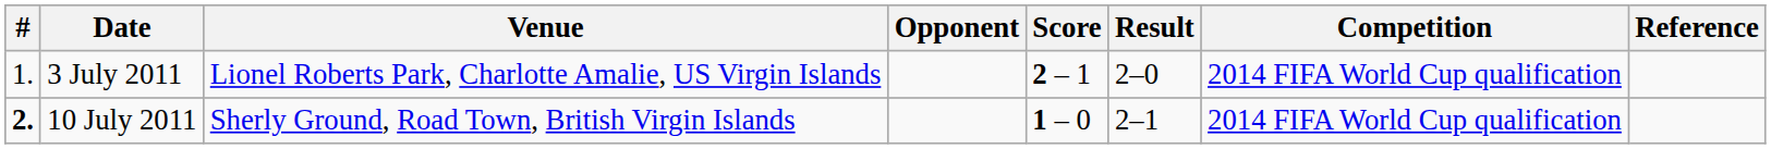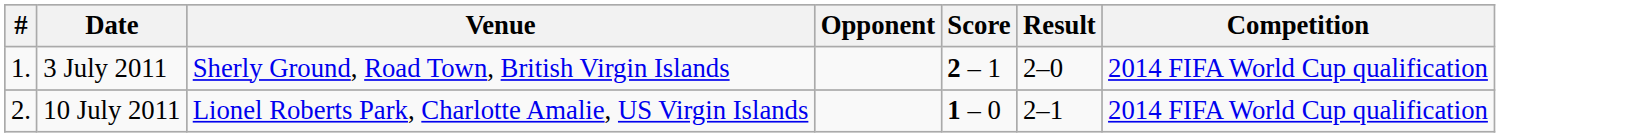 <table class="wikitable">
 <tr>
 <th>#</th>
 <th>Date</th>
 <th>Venue</th>
 <th>Opponent</th>
 <th>Score</th>
 <th>Result</th>
 <th>Competition</th>
-<th>Reference</th>
 </tr>
 <tr>
 <td>1.</td>
 <td>3 July 2011</td>
-<td><a href='#'>Lionel Roberts Park</a>, <a href='#'>Charlotte Amalie</a>, <a href='#'>US Virgin Islands</a></td>
+<td><a href='#'>Sherly Ground</a>, <a href='#'>Road Town</a>, <a href='#'>British Virgin Islands</a></td>
 <td></td>
 <td><strong>2</strong> – 1</td>
 <td>2–0</td>
 <td><a href='#'>2014 FIFA World Cup qualification</a></td>
-<td></td>
 </tr>
 <tr>
-<td><strong>2.</strong></td>
+<td>2.</td>
 <td>10 July 2011</td>
-<td><a href='#'>Sherly Ground</a>, <a href='#'>Road Town</a>, <a href='#'>British Virgin Islands</a></td>
+<td><a href='#'>Lionel Roberts Park</a>, <a href='#'>Charlotte Amalie</a>, <a href='#'>US Virgin Islands</a></td>
 <td></td>
 <td><strong>1</strong> – 0</td>
 <td>2–1</td>
 <td><a href='#'>2014 FIFA World Cup qualification</a></td>
-<td></td>
 </tr>
 </table>
